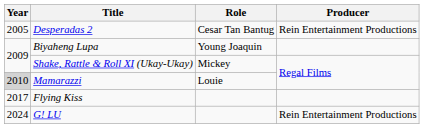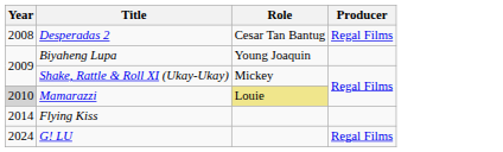 <table class="wikitable sortable">
 <tr>
 <th>Year</th>
 <th>Title</th>
 <th>Role</th>
 <th>Producer</th>
 </tr>
 <tr>
-<td>2005</td>
+<td>2008</td>
 <td><em><a href='#'>Desperadas 2</a></em></td>
 <td>Cesar Tan Bantug</td>
-<td>Rein Entertainment Productions</td>
+<td><a href='#'>Regal Films</a></td>
 </tr>
 <tr>
 <td rowspan="2">2009</td>
 <td><em>Biyaheng Lupa</em></td>
 <td>Young Joaquin</td>
 <td></td>
 </tr>
 <tr>
 <td><em><a href='#'>Shake, Rattle & Roll XI</a> (Ukay-Ukay)</em></td>
 <td>Mickey</td>
 <td rowspan="2"><a href='#'>Regal Films</a></td>
 </tr>
 <tr>
 <td style="background: lightgrey;">2010</td>
 <td><em><a href='#'>Mamarazzi</a></em></td>
-<td>Louie</td>
+<td style="background: khaki;">Louie</td>
 </tr>
 <tr>
-<td>2017</td>
+<td>2014</td>
 <td><em>Flying Kiss</em></td>
 <td></td>
 <td></td>
 </tr>
 <tr>
 <td>2024</td>
 <td><em><a href='#'>G! LU</a></em></td>
 <td></td>
-<td>Rein Entertainment Productions</td>
+<td><a href='#'>Regal Films</a></td>
 </tr>
 </table>
